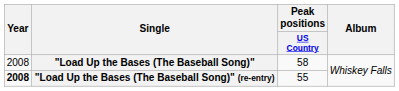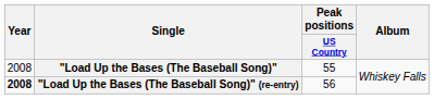 <table class="wikitable plainrowheaders" style="text-align:center;">
 <tr>
 <th rowspan="2">Year</th>
 <th rowspan="2" style="width:24em;">Single</th>
 <th>Peak positions</th>
 <th rowspan="2">Album</th>
 </tr>
 <tr style="font-size:smaller;">
 <th style="width:60px;"><a href='#'>US Country</a><br></th>
 </tr>
 <tr>
 <td>2008</td>
 <th scope="row">"Load Up the Bases (The Baseball Song)"</th>
-<td>58</td>
+<td>55</td>
 <td style="text-align:left;" rowspan="2"><em>Whiskey Falls</em></td>
 </tr>
 <tr>
 <td><strong>2008</strong></td>
 <th scope="row">"Load Up the Bases (The Baseball Song)" <small>(re-entry)</small></th>
-<td>55</td>
+<td>56</td>
 </tr>
 </table>
